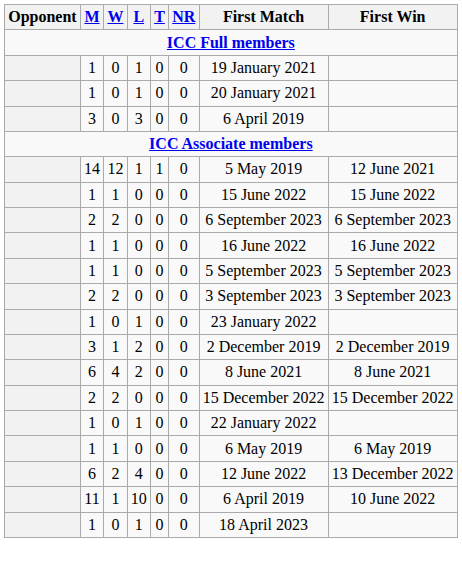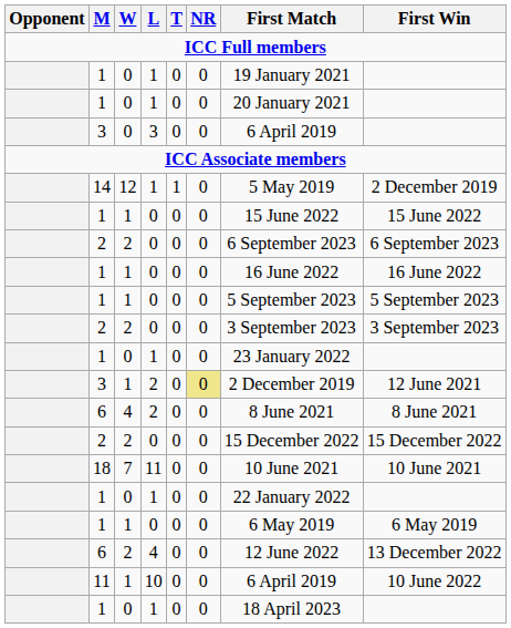 <table class="wikitable plainrowheaders sortable" style="text-align:center">
 <tr>
 <th scope="col">Opponent</th>
 <th scope="col"><a href='#'>M</a></th>
 <th scope="col"><a href='#'>W</a></th>
 <th scope="col"><a href='#'>L</a></th>
 <th scope="col"><a href='#'>T</a></th>
 <th scope="col"><a href='#'>NR</a></th>
 <th scope="col">First Match</th>
 <th scope="col">First Win</th>
 </tr>
 <tr>
 <td colspan="8" style="text-align: center;"><strong><a href='#'>ICC Full members</a></strong></td>
 </tr>
 <tr>
 <th scope="row"></th>
 <td>1</td>
 <td>0</td>
 <td>1</td>
 <td>0</td>
 <td>0</td>
 <td>19 January 2021</td>
 <td></td>
 </tr>
 <tr>
 <th scope="row"></th>
 <td>1</td>
 <td>0</td>
 <td>1</td>
 <td>0</td>
 <td>0</td>
 <td>20 January 2021</td>
 <td></td>
 </tr>
 <tr>
 <th scope="row"></th>
 <td>3</td>
 <td>0</td>
 <td>3</td>
 <td>0</td>
 <td>0</td>
 <td>6 April 2019</td>
 <td></td>
 </tr>
 <tr>
 <td colspan="8" style="text-align: center;"><strong><a href='#'>ICC Associate members</a></strong></td>
 </tr>
 <tr>
 <th scope="row"></th>
 <td>14</td>
 <td>12</td>
 <td>1</td>
 <td>1</td>
 <td>0</td>
 <td>5 May 2019</td>
-<td>12 June 2021</td>
+<td>2 December 2019</td>
 </tr>
 <tr>
 <th scope="row"></th>
 <td>1</td>
 <td>1</td>
 <td>0</td>
 <td>0</td>
 <td>0</td>
 <td>15 June 2022</td>
 <td>15 June 2022</td>
 </tr>
 <tr>
 <th scope="row"></th>
 <td>2</td>
 <td>2</td>
 <td>0</td>
 <td>0</td>
 <td>0</td>
 <td>6 September 2023</td>
 <td>6 September 2023</td>
 </tr>
 <tr>
 <th scope="row"></th>
 <td>1</td>
 <td>1</td>
 <td>0</td>
 <td>0</td>
 <td>0</td>
 <td>16 June 2022</td>
 <td>16 June 2022</td>
 </tr>
 <tr>
 <th scope="row"></th>
 <td>1</td>
 <td>1</td>
 <td>0</td>
 <td>0</td>
 <td>0</td>
 <td>5 September 2023</td>
 <td>5 September 2023</td>
 </tr>
 <tr>
 <th scope="row"></th>
 <td>2</td>
 <td>2</td>
 <td>0</td>
 <td>0</td>
 <td>0</td>
 <td>3 September 2023</td>
 <td>3 September 2023</td>
 </tr>
 <tr>
 <th scope="row"></th>
 <td>1</td>
 <td>0</td>
 <td>1</td>
 <td>0</td>
 <td>0</td>
 <td>23 January 2022</td>
 <td></td>
 </tr>
 <tr>
 <th scope="row"></th>
 <td>3</td>
 <td>1</td>
 <td>2</td>
 <td>0</td>
-<td>0</td>
+<td style="background: khaki;">0</td>
 <td>2 December 2019</td>
-<td>2 December 2019</td>
+<td>12 June 2021</td>
 </tr>
 <tr>
 <th scope="row"></th>
 <td>6</td>
 <td>4</td>
 <td>2</td>
 <td>0</td>
 <td>0</td>
 <td>8 June 2021</td>
 <td>8 June 2021</td>
 </tr>
 <tr>
 <th scope="row"></th>
 <td>2</td>
 <td>2</td>
 <td>0</td>
 <td>0</td>
 <td>0</td>
 <td>15 December 2022</td>
 <td>15 December 2022</td>
+</tr>
+<tr>
+<th scope="row"></th>
+<td>18</td>
+<td>7</td>
+<td>11</td>
+<td>0</td>
+<td>0</td>
+<td>10 June 2021</td>
+<td>10 June 2021</td>
 </tr>
 <tr>
 <th scope="row"></th>
 <td>1</td>
 <td>0</td>
 <td>1</td>
 <td>0</td>
 <td>0</td>
 <td>22 January 2022</td>
 <td></td>
 </tr>
 <tr>
 <th scope="row"></th>
 <td>1</td>
 <td>1</td>
 <td>0</td>
 <td>0</td>
 <td>0</td>
 <td>6 May 2019</td>
 <td>6 May 2019</td>
 </tr>
 <tr>
 <th scope="row"></th>
 <td>6</td>
 <td>2</td>
 <td>4</td>
 <td>0</td>
 <td>0</td>
 <td>12 June 2022</td>
 <td>13 December 2022</td>
 </tr>
 <tr>
 <th scope="row"></th>
 <td>11</td>
 <td>1</td>
 <td>10</td>
 <td>0</td>
 <td>0</td>
 <td>6 April 2019</td>
 <td>10 June 2022</td>
 </tr>
 <tr>
 <th scope="row"></th>
 <td>1</td>
 <td>0</td>
 <td>1</td>
 <td>0</td>
 <td>0</td>
 <td>18 April 2023</td>
 <td></td>
 </tr>
 </table>
